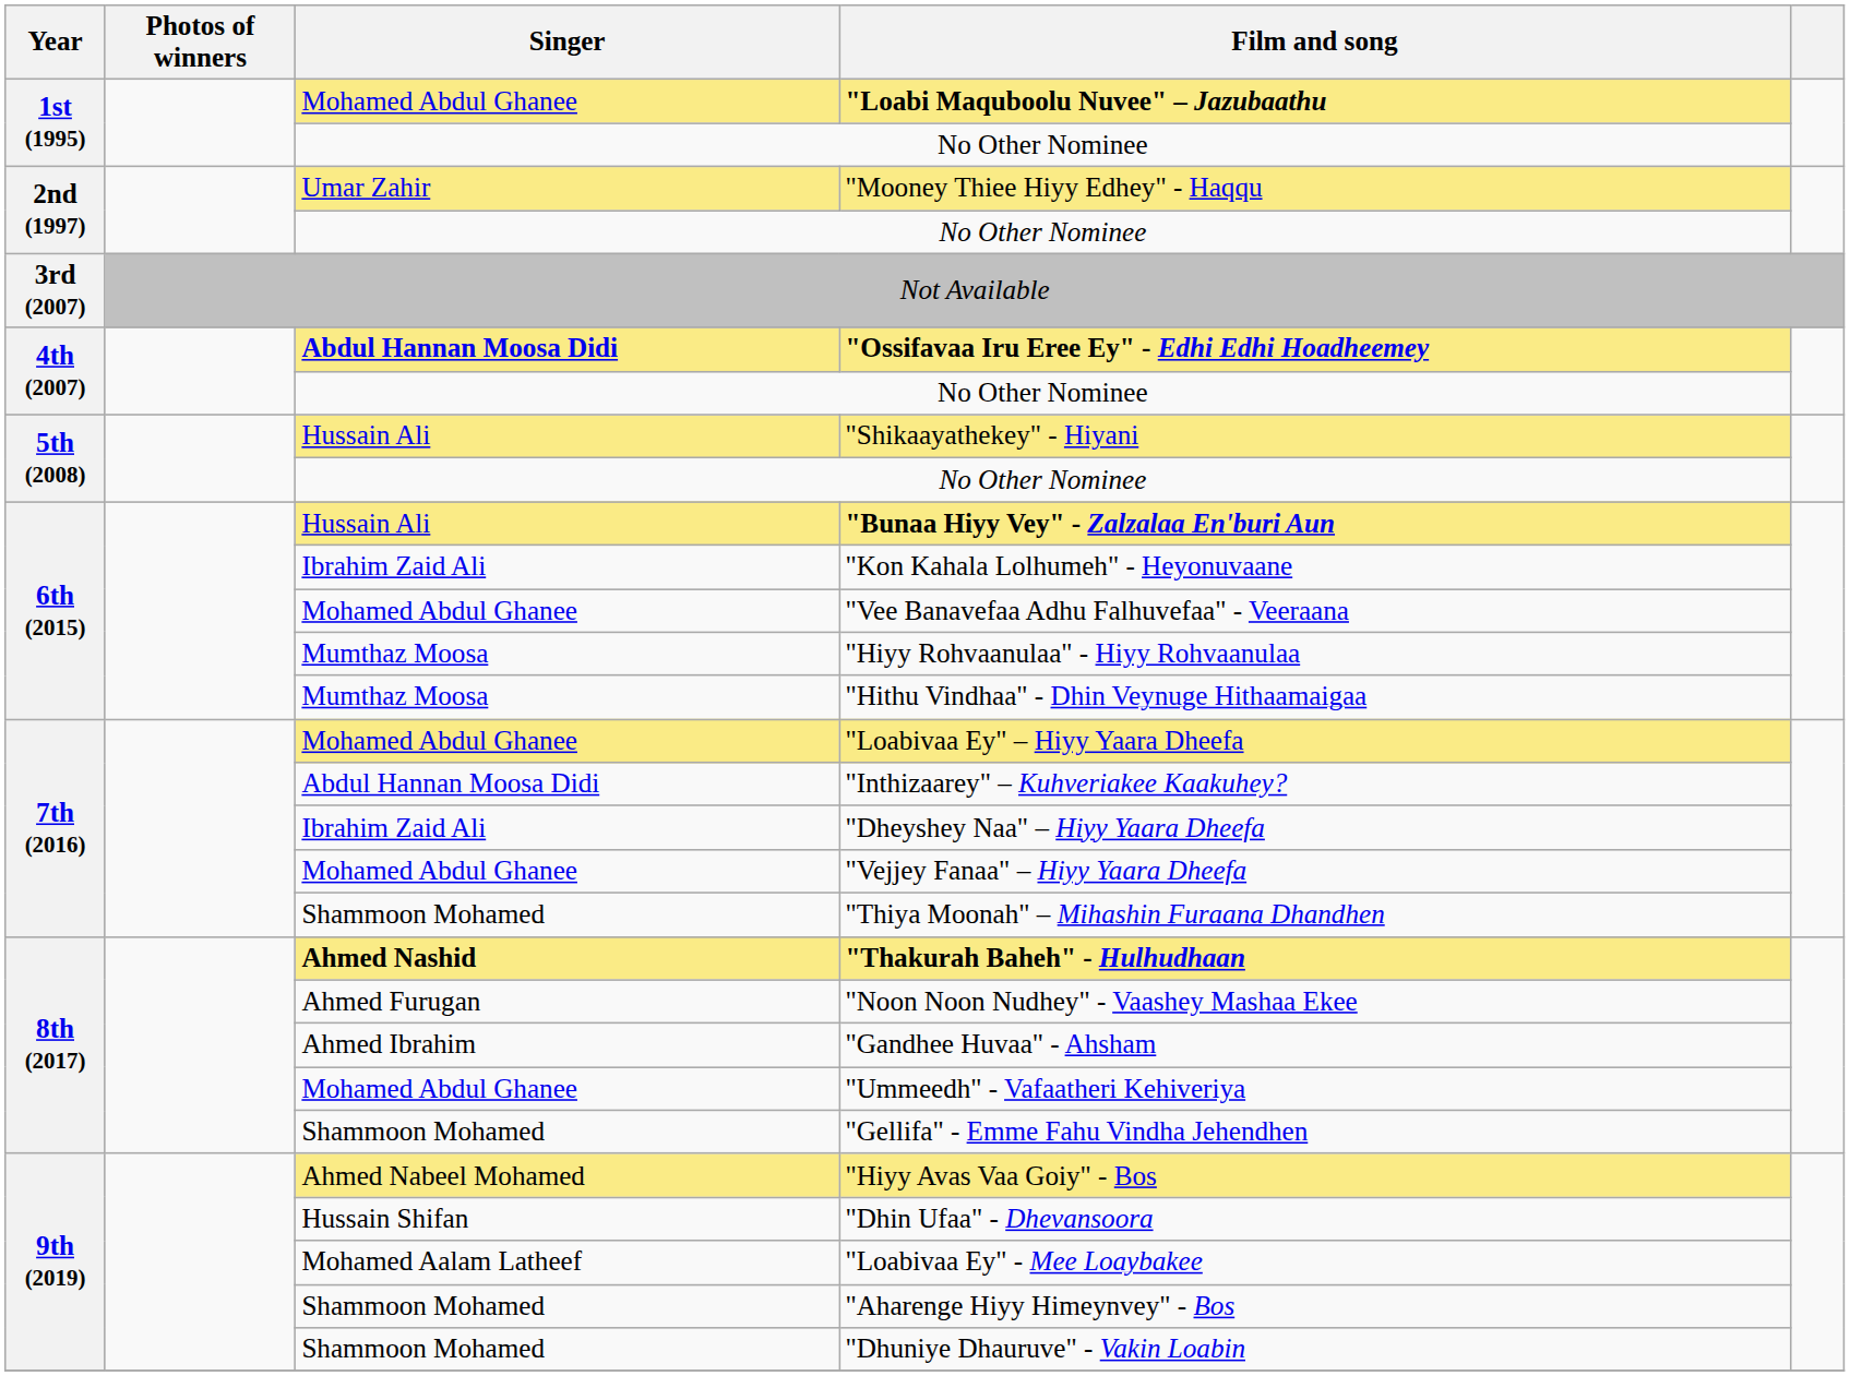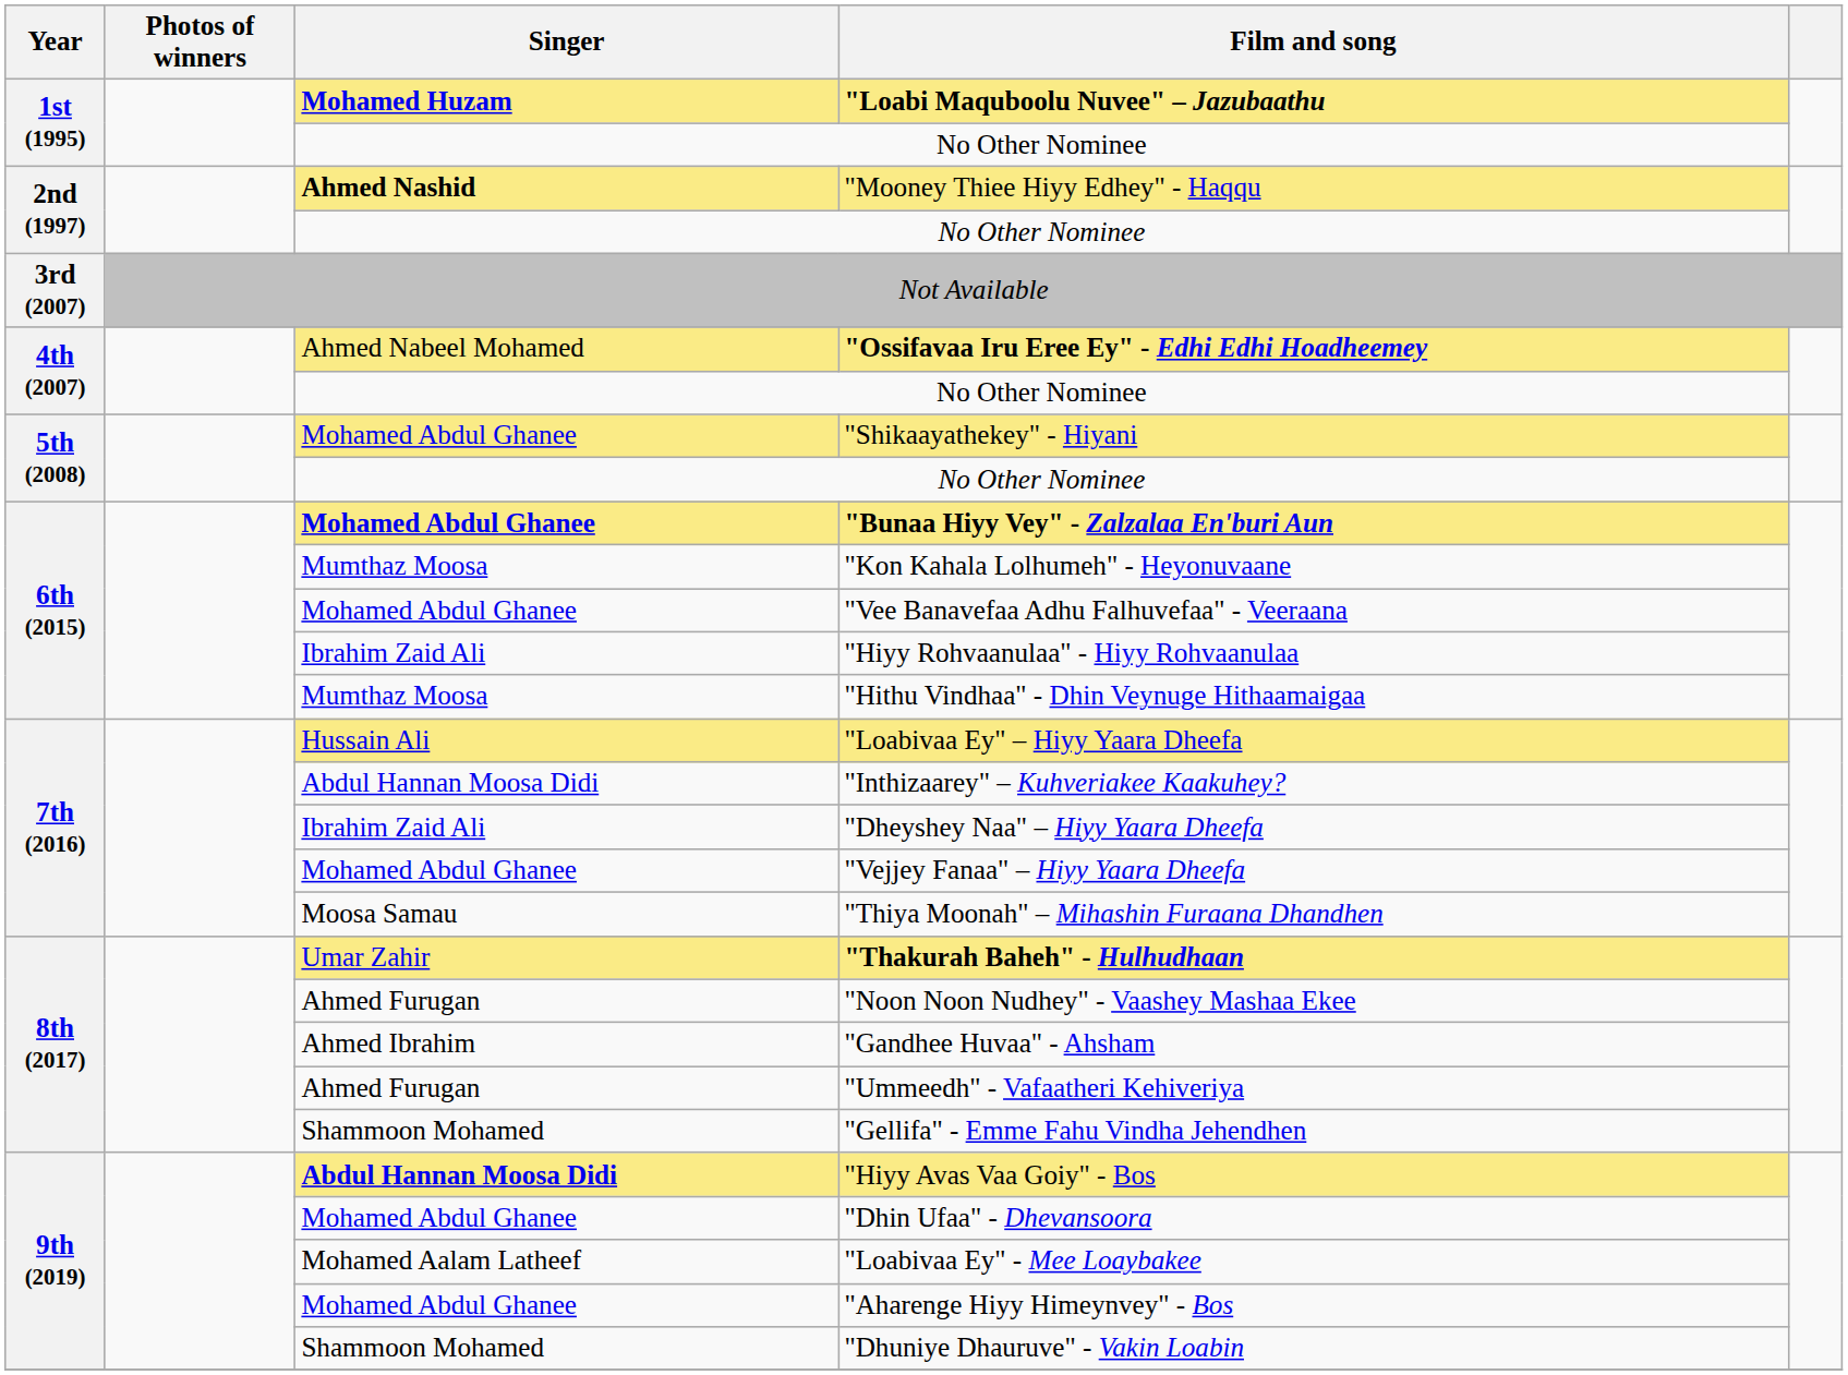 <table class="wikitable sortable" style="width:85%; text-align:left;">
 <tr>
 <th scope="col" style="width:3%; text-align:center;">Year</th>
 <th scope="col" style="width:7%;text-align:center;">Photos of winners</th>
 <th scope="col" style="width:20%;text-align:center;">Singer</th>
 <th scope="col" style="width:35%;text-align:center;">Film and song</th>
 <th scope="col" style="width:2%" class="unsortable"></th>
 </tr>
 <tr>
 <th rowspan=2 scope="row" style="text-align:center"><a href='#'>1st</a><br><small>(1995)</small></th>
 <td rowspan=2 style="text-align:center"></td>
-<td style="background:#FAEB86;"></strong><a href='#'>Mohamed Abdul Ghanee</a><strong></td>
+<td style="background:#FAEB86;"><strong><a href='#'>Mohamed Huzam</a></strong></td>
 <td style="background:#FAEB86;"><strong>"Loabi Maquboolu Nuvee" – <em>Jazubaathu<strong><em></td>
 <td rowspan=2 style="text-align: center;"></td>
 </tr>
 <tr>
 <td colspan=2 style="text-align:center"></em>No Other Nominee<em></td>
 </tr>
 <tr>
 <th scope="row" rowspan=2 style="text-align:center">2nd<br><small>(1997)</small></th>
 <td rowspan=2 style="text-align:center"></td>
-<td style="background:#FAEB86;"></strong><a href='#'>Umar Zahir</a><strong></td>
+<td style="background:#FAEB86;"><strong>Ahmed Nashid</strong></td>
 <td style="background:#FAEB86;"></strong>"Mooney Thiee Hiyy Edhey" - </em><a href='#'>Haqqu</a></em></strong></td>
 </tr>
 <tr>
 <td colspan=2 style="text-align:center"><em>No Other Nominee</em></td>
 </tr>
 <tr>
 <th scope="row" style="text-align:center">3rd<br><small>(2007)</small></th>
 <td bgcolor="#C0C0C0" align="center" colspan="4"><em>Not Available</em></td>
 </tr>
 <tr>
 <th scope="row" rowspan=2 style="text-align:center"><a href='#'>4th</a><br><small>(2007)</small></th>
 <td rowspan=2 style="text-align:center"></td>
-<td style="background:#FAEB86;"><strong><a href='#'>Abdul Hannan Moosa Didi</a></strong></td>
+<td style="background:#FAEB86;"></strong>Ahmed Nabeel Mohamed<strong></td>
 <td style="background:#FAEB86;"><strong>"Ossifavaa Iru Eree Ey" - <em><a href='#'>Edhi Edhi Hoadheemey</a><strong><em></td>
 <td rowspan=2 style="text-align: center;"></td>
 </tr>
 <tr>
 <td colspan=2 style="text-align:center"></em>No Other Nominee<em></td>
 </tr>
 <tr>
 <th scope="row" rowspan=2 style="text-align:center"><a href='#'>5th</a><br><small>(2008)</small></th>
 <td rowspan=2 style="text-align:center"></td>
-<td style="background:#FAEB86;"></strong><a href='#'>Hussain Ali</a><strong></td>
+<td style="background:#FAEB86;"></strong><a href='#'>Mohamed Abdul Ghanee</a><strong></td>
 <td style="background:#FAEB86;"></strong>"Shikaayathekey" - </em><a href='#'>Hiyani</a></em></strong></td>
 <td rowspan=2 style="text-align: center;"></td>
 </tr>
 <tr>
 <td colspan=2 style="text-align:center"><em>No Other Nominee</em></td>
 </tr>
 <tr>
 <th scope="row" rowspan=5 style="text-align:center"><a href='#'>6th</a><br><small>(2015)</small></th>
 <td rowspan=5 style="text-align:center"></td>
-<td style="background:#FAEB86;"></strong><a href='#'>Hussain Ali</a><strong></td>
+<td style="background:#FAEB86;"><strong><a href='#'>Mohamed Abdul Ghanee</a></strong></td>
 <td style="background:#FAEB86;"><strong>"Bunaa Hiyy Vey" - <em><a href='#'>Zalzalaa En'buri Aun</a><strong><em></td>
 <td rowspan=5 style="text-align: center;"></td>
 </tr>
 <tr>
-<td><a href='#'>Ibrahim Zaid Ali</a></td>
+<td><a href='#'>Mumthaz Moosa</a></td>
 <td>"Kon Kahala Lolhumeh" - </em><a href='#'>Heyonuvaane</a><em></td>
 </tr>
 <tr>
 <td><a href='#'>Mohamed Abdul Ghanee</a></td>
 <td>"Vee Banavefaa Adhu Falhuvefaa" - </em><a href='#'>Veeraana</a><em></td>
 </tr>
 <tr>
-<td><a href='#'>Mumthaz Moosa</a></td>
+<td><a href='#'>Ibrahim Zaid Ali</a></td>
 <td>"Hiyy Rohvaanulaa" - </em><a href='#'>Hiyy Rohvaanulaa</a><em></td>
 </tr>
 <tr>
 <td><a href='#'>Mumthaz Moosa</a></td>
 <td>"Hithu Vindhaa" - </em><a href='#'>Dhin Veynuge Hithaamaigaa</a><em></td>
 </tr>
 <tr>
 <th scope="row" rowspan=5 style="text-align:center"><a href='#'>7th</a><br><small>(2016)</small></th>
 <td rowspan=5 style="text-align:center"></td>
-<td style="background:#FAEB86;"></strong><a href='#'>Mohamed Abdul Ghanee</a><strong></td>
+<td style="background:#FAEB86;"></strong><a href='#'>Hussain Ali</a><strong></td>
 <td style="background:#FAEB86;"></strong>"Loabivaa Ey" – </em><a href='#'>Hiyy Yaara Dheefa</a></em></strong></td>
 <td rowspan=5 style="text-align: center;"></td>
 </tr>
 <tr>
 <td><a href='#'>Abdul Hannan Moosa Didi</a></td>
 <td>"Inthizaarey" – <em><a href='#'>Kuhveriakee Kaakuhey?</a></em></td>
 </tr>
 <tr>
 <td><a href='#'>Ibrahim Zaid Ali</a></td>
 <td>"Dheyshey Naa" – <em><a href='#'>Hiyy Yaara Dheefa</a></em></td>
 </tr>
 <tr>
 <td><a href='#'>Mohamed Abdul Ghanee</a></td>
 <td>"Vejjey Fanaa" – <em><a href='#'>Hiyy Yaara Dheefa</a></em></td>
 </tr>
 <tr>
-<td>Shammoon Mohamed</td>
+<td>Moosa Samau</td>
 <td>"Thiya Moonah" – <em><a href='#'>Mihashin Furaana Dhandhen</a></em></td>
 </tr>
 <tr>
 <th scope="row" rowspan=5 style="text-align:center"><a href='#'>8th</a><br><small>(2017)</small></th>
 <td rowspan=5 style="text-align:center"></td>
-<td style="background:#FAEB86;"><strong>Ahmed Nashid</strong></td>
+<td style="background:#FAEB86;"></strong><a href='#'>Umar Zahir</a><strong></td>
 <td style="background:#FAEB86;"><strong>"Thakurah Baheh" - <em><a href='#'>Hulhudhaan</a><strong><em></td>
 <td rowspan=5 style="text-align: center;"></td>
 </tr>
 <tr>
 <td>Ahmed Furugan</td>
 <td>"Noon Noon Nudhey" - </em><a href='#'>Vaashey Mashaa Ekee</a><em></td>
 </tr>
 <tr>
 <td>Ahmed Ibrahim</td>
 <td>"Gandhee Huvaa" - </em><a href='#'>Ahsham</a><em></td>
 </tr>
 <tr>
-<td><a href='#'>Mohamed Abdul Ghanee</a></td>
+<td>Ahmed Furugan</td>
 <td>"Ummeedh" - </em><a href='#'>Vafaatheri Kehiveriya</a><em></td>
 </tr>
 <tr>
 <td>Shammoon Mohamed</td>
 <td>"Gellifa" - </em><a href='#'>Emme Fahu Vindha Jehendhen</a><em></td>
 </tr>
 <tr>
 <th scope="row" rowspan=5 style="text-align:center"><a href='#'>9th</a><br><small>(2019)</small></th>
 <td rowspan=5 style="text-align:center"></td>
-<td style="background:#FAEB86;"></strong>Ahmed Nabeel Mohamed<strong></td>
+<td style="background:#FAEB86;"><strong><a href='#'>Abdul Hannan Moosa Didi</a></strong></td>
 <td style="background:#FAEB86;"></strong>"Hiyy Avas Vaa Goiy" - </em><a href='#'>Bos</a></em></strong></td>
 <td rowspan=5 style="text-align: center;"></td>
 </tr>
 <tr>
-<td>Hussain Shifan</td>
+<td><a href='#'>Mohamed Abdul Ghanee</a></td>
 <td>"Dhin Ufaa" - <em><a href='#'>Dhevansoora</a></em></td>
 </tr>
 <tr>
 <td>Mohamed Aalam Latheef</td>
 <td>"Loabivaa Ey" - <em><a href='#'>Mee Loaybakee</a></em></td>
 </tr>
 <tr>
-<td>Shammoon Mohamed</td>
+<td><a href='#'>Mohamed Abdul Ghanee</a></td>
 <td>"Aharenge Hiyy Himeynvey" - <em><a href='#'>Bos</a></em></td>
 </tr>
 <tr>
 <td>Shammoon Mohamed</td>
 <td>"Dhuniye Dhauruve" - <em><a href='#'>Vakin Loabin</a></em></td>
 </tr>
 <tr>
 </tr>
 </table>
